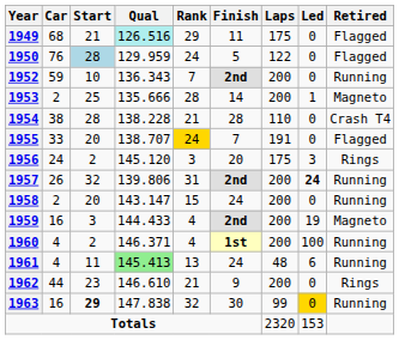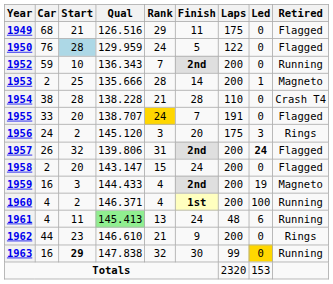 <table class="wikitable" style="text-align:center">
 <tr>
 <th>Year</th>
 <th>Car</th>
 <th>Start</th>
 <th>Qual</th>
 <th>Rank</th>
 <th>Finish</th>
 <th>Laps</th>
 <th>Led</th>
 <th>Retired</th>
 </tr>
 <tr>
 <th><a href='#'>1949</a></th>
 <td>68</td>
 <td>21</td>
-<td style="background: paleturquoise;">126.516</td>
+<td>126.516</td>
 <td>29</td>
 <td>11</td>
 <td>175</td>
 <td>0</td>
 <td>Flagged</td>
 </tr>
 <tr>
 <th><a href='#'>1950</a></th>
 <td>76</td>
 <td style="background: lightblue;">28</td>
 <td>129.959</td>
 <td>24</td>
 <td>5</td>
 <td>122</td>
 <td>0</td>
 <td>Flagged</td>
 </tr>
 <tr>
 <th><a href='#'>1952</a></th>
 <td>59</td>
 <td>10</td>
 <td>136.343</td>
 <td>7</td>
 <td style="background:#dfdfdf;"><strong>2nd</strong></td>
 <td>200</td>
 <td>0</td>
 <td>Running</td>
 </tr>
 <tr>
 <th><a href='#'>1953</a></th>
 <td>2</td>
 <td>25</td>
 <td>135.666</td>
 <td>28</td>
 <td>14</td>
 <td>200</td>
 <td>1</td>
 <td>Magneto</td>
 </tr>
 <tr>
 <th><a href='#'>1954</a></th>
 <td>38</td>
 <td>28</td>
 <td>138.228</td>
 <td>21</td>
 <td>28</td>
 <td>110</td>
 <td>0</td>
 <td>Crash T4</td>
 </tr>
 <tr>
 <th><a href='#'>1955</a></th>
 <td>33</td>
 <td>20</td>
 <td>138.707</td>
 <td style="background: gold;">24</td>
 <td>7</td>
 <td>191</td>
 <td>0</td>
 <td>Flagged</td>
 </tr>
 <tr>
 <th><a href='#'>1956</a></th>
 <td>24</td>
 <td>2</td>
 <td>145.120</td>
 <td>3</td>
 <td>20</td>
 <td>175</td>
 <td>3</td>
 <td>Rings</td>
 </tr>
 <tr>
 <th><a href='#'>1957</a></th>
 <td>26</td>
 <td>32</td>
 <td>139.806</td>
 <td>31</td>
 <td style="background:#dfdfdf;"><strong>2nd</strong></td>
 <td>200</td>
 <td><strong>24</strong></td>
-<td>Running</td>
+<td>Flagged</td>
 </tr>
 <tr>
 <th><a href='#'>1958</a></th>
 <td>2</td>
 <td>20</td>
 <td>143.147</td>
 <td>15</td>
 <td>24</td>
 <td>200</td>
 <td>0</td>
-<td>Running</td>
+<td>Flagged</td>
 </tr>
 <tr>
 <th><a href='#'>1959</a></th>
 <td>16</td>
 <td>3</td>
 <td>144.433</td>
 <td>4</td>
 <td style="background:#dfdfdf;"><strong>2nd</strong></td>
 <td>200</td>
 <td>19</td>
 <td>Magneto</td>
 </tr>
 <tr>
 <th><a href='#'>1960</a></th>
 <td>4</td>
 <td>2</td>
 <td>146.371</td>
 <td>4</td>
 <td style="background:#ffffbf;"><strong>1st</strong></td>
 <td>200</td>
 <td>100</td>
 <td>Running</td>
 </tr>
 <tr>
 <th><a href='#'>1961</a></th>
 <td>4</td>
 <td>11</td>
 <td style="background: lightgreen;">145.413</td>
 <td>13</td>
 <td>24</td>
 <td>48</td>
 <td>6</td>
 <td>Running</td>
 </tr>
 <tr>
 <th><a href='#'>1962</a></th>
 <td>44</td>
 <td>23</td>
 <td>146.610</td>
 <td>21</td>
 <td>9</td>
 <td>200</td>
 <td>0</td>
 <td>Rings</td>
 </tr>
 <tr>
 <th><a href='#'>1963</a></th>
 <td>16</td>
 <td><strong>29</strong></td>
 <td>147.838</td>
 <td>32</td>
 <td>30</td>
 <td>99</td>
 <td style="background: gold;">0</td>
 <td>Running</td>
 </tr>
 <tr>
 <td colspan=6><strong>Totals</strong></td>
 <td>2320</td>
 <td>153</td>
 <td></td>
 </tr>
 </table>
